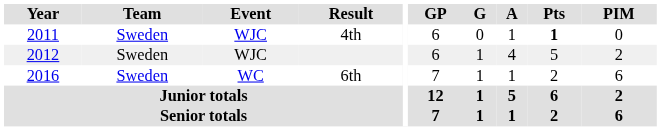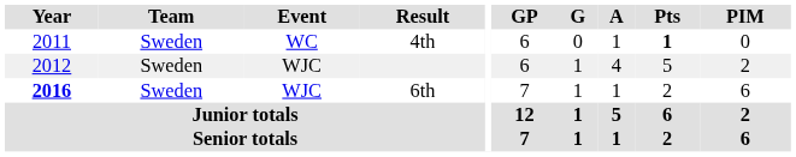 <table border="0" cellpadding="1" cellspacing="0" ID="Table3" style="text-align:center; width:40em">
 <tr ALIGN="center" bgcolor="#e0e0e0">
 <th>Year</th>
 <th>Team</th>
 <th>Event</th>
 <th>Result</th>
 <th rowspan="99" bgcolor="#ffffff"></th>
 <th>GP</th>
 <th>G</th>
 <th>A</th>
 <th>Pts</th>
 <th>PIM</th>
 </tr>
 <tr>
 <td><a href='#'>2011</a></td>
 <td><a href='#'>Sweden</a></td>
-<td><a href='#'>WJC</a></td>
+<td><a href='#'>WC</a></td>
 <td>4th</td>
 <td>6</td>
 <td>0</td>
 <td>1</td>
 <td><strong>1</strong></td>
 <td>0</td>
 </tr>
 <tr bgcolor="#f0f0f0">
 <td><a href='#'>2012</a></td>
 <td>Sweden</td>
 <td>WJC</td>
 <td></td>
 <td>6</td>
 <td>1</td>
 <td>4</td>
 <td>5</td>
 <td>2</td>
 </tr>
 <tr>
-<td><a href='#'>2016</a></td>
+<td><strong><a href='#'>2016</a></strong></td>
 <td><a href='#'>Sweden</a></td>
-<td><a href='#'>WC</a></td>
+<td><a href='#'>WJC</a></td>
 <td>6th</td>
 <td>7</td>
 <td>1</td>
 <td>1</td>
 <td>2</td>
 <td>6</td>
 </tr>
 <tr bgcolor="#e0e0e0">
 <th colspan="4">Junior totals</th>
 <th>12</th>
 <th>1</th>
 <th>5</th>
 <th>6</th>
 <th>2</th>
 </tr>
 <tr bgcolor="#e0e0e0">
 <th colspan="4">Senior totals</th>
 <th>7</th>
 <th>1</th>
 <th>1</th>
 <th>2</th>
 <th>6</th>
 </tr>
 </table>
